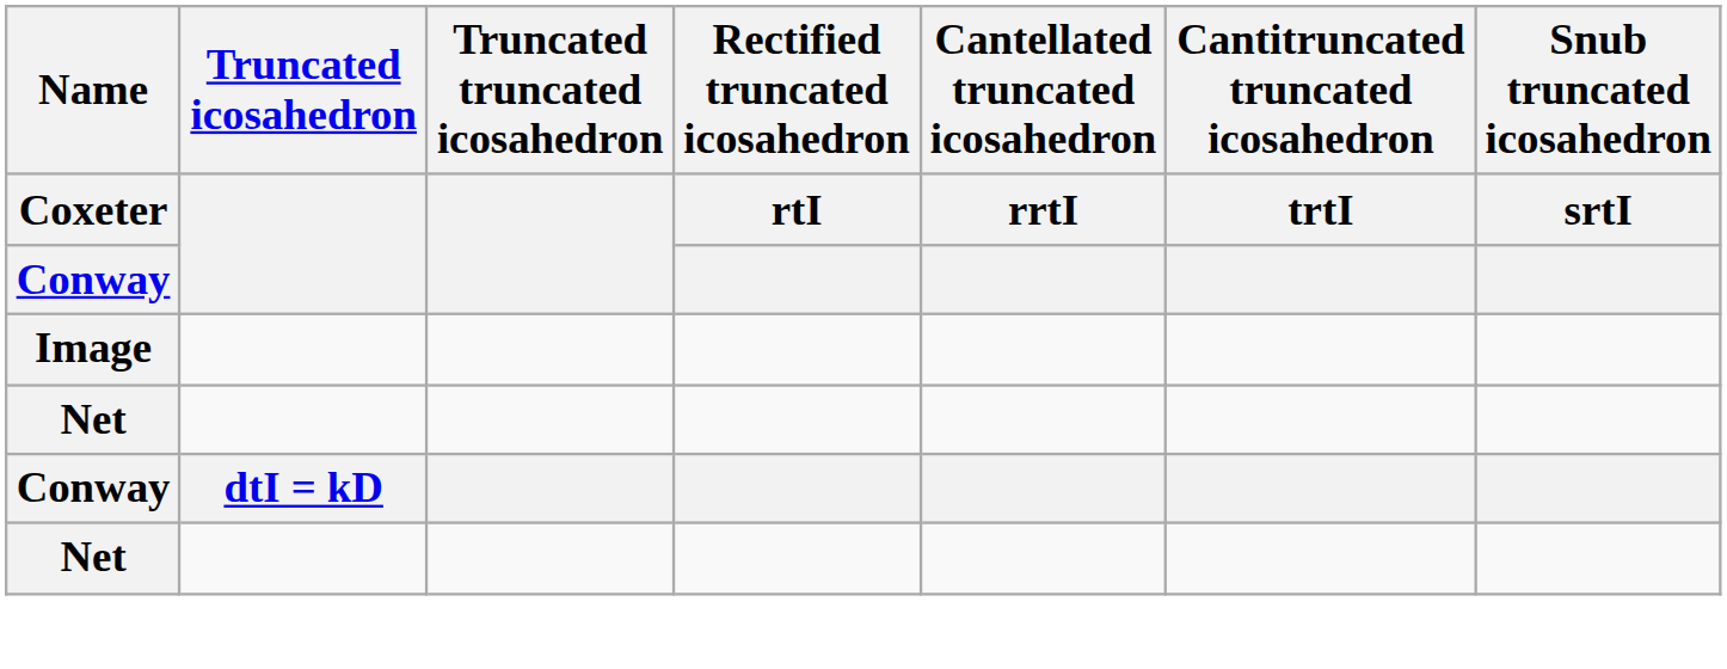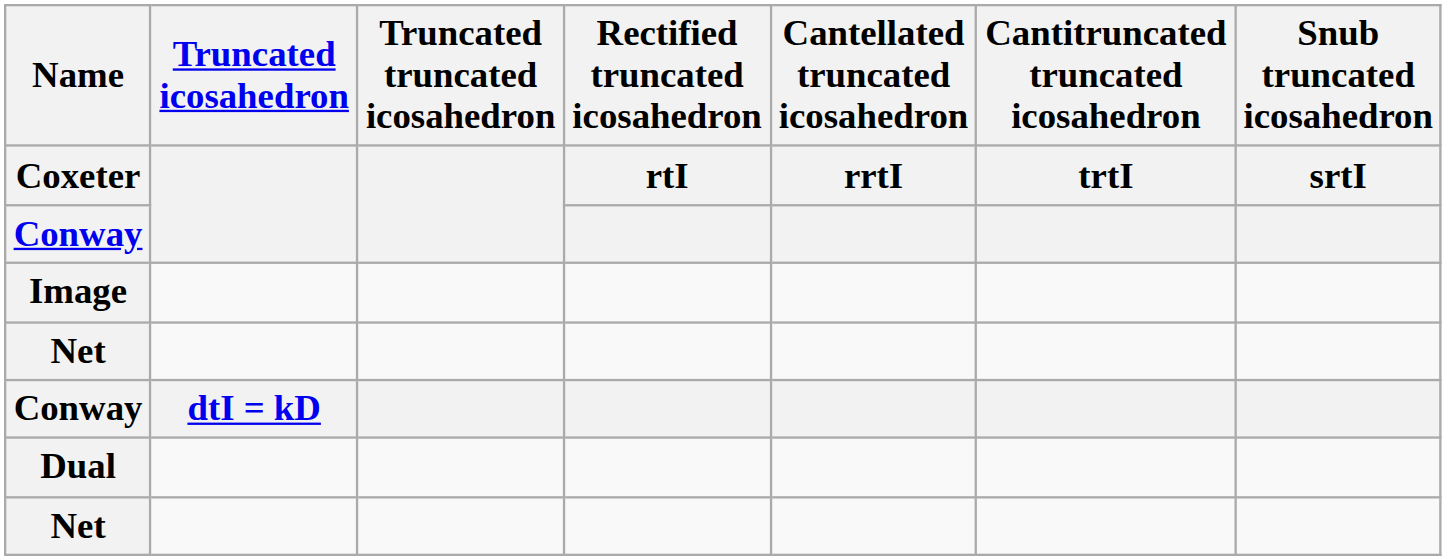 <table class=wikitable>
 <tr>
 <th>Name</th>
 <th><a href='#'>Truncated<br>icosahedron</a></th>
 <th>Truncated<br>truncated<br>icosahedron</th>
 <th>Rectified<br>truncated<br>icosahedron</th>
 <th>Cantellated<br>truncated<br>icosahedron</th>
 <th>Cantitruncated<br>truncated<br>icosahedron</th>
 <th>Snub<br>truncated<br>icosahedron</th>
 </tr>
 <tr align=center>
 <th>Coxeter</th>
 <th rowspan=2></th>
 <th rowspan=2></th>
 <th>rtI</th>
 <th>rrtI</th>
 <th>trtI</th>
 <th>srtI</th>
 </tr>
 <tr align=center>
 <th><a href='#'>Conway</a></th>
 <th></th>
 <th></th>
 <th></th>
 <th></th>
 </tr>
 <tr align=center>
 <th>Image</th>
 <td></td>
 <td></td>
 <td></td>
 <td></td>
 <td></td>
 <td></td>
 </tr>
 <tr>
 <th>Net</th>
 <td></td>
 <td></td>
 <td></td>
 <td></td>
 <td></td>
 <td></td>
 </tr>
 <tr align=center>
 <th>Conway</th>
 <th><a href='#'>dtI = kD</a> </th>
 <th></th>
 <th></th>
 <th></th>
 <th></th>
 <th></th>
 </tr>
+<tr align=center>
+<th>Dual</th>
+<td></td>
+<td></td>
+<td></td>
+<td></td>
+<td></td>
+<td></td>
+</tr>
 <tr>
 <th>Net</th>
 <td></td>
 <td></td>
 <td></td>
 <td></td>
 <td></td>
 <td></td>
 </tr>
 </table>
